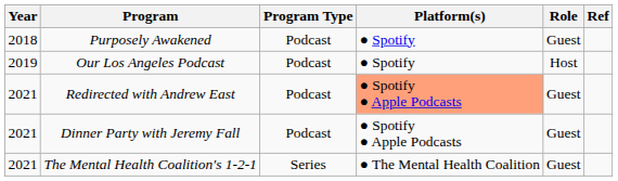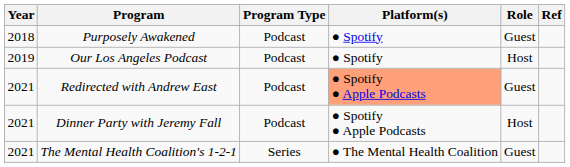 <table class="wikitable"  style="text-align:center">
 <tr>
 <th><strong>Year</strong></th>
 <th><strong>Program</strong></th>
 <th><strong>Program Type</strong></th>
 <th><strong>Platform(s)</strong></th>
 <th><strong>Role</strong></th>
 <th>Ref</th>
 </tr>
 <tr>
 <td>2018</td>
 <td><em>Purposely Awakened</em></td>
 <td>Podcast</td>
 <td style="text-align:left;">● <a href='#'>Spotify</a></td>
 <td>Guest</td>
 <td></td>
 </tr>
 <tr>
 <td>2019</td>
 <td><em>Our Los Angeles Podcast</em></td>
 <td>Podcast</td>
 <td style="text-align:left;">● Spotify</td>
 <td>Host</td>
 <td></td>
 </tr>
 <tr>
 <td>2021</td>
 <td><em>Redirected with Andrew East</em></td>
 <td>Podcast</td>
 <td style="background: lightsalmon; text-align:left;">● Spotify<br>● <a href='#'>Apple Podcasts</a></td>
 <td>Guest</td>
 <td></td>
 </tr>
 <tr>
 <td>2021</td>
 <td><em>Dinner Party with Jeremy Fall</em></td>
 <td>Podcast</td>
 <td style="text-align:left;">● Spotify<br>● Apple Podcasts</td>
-<td>Guest</td>
+<td>Host</td>
 <td></td>
 </tr>
 <tr>
 <td>2021</td>
 <td><em>The Mental Health Coalition's 1-2-1</em></td>
 <td>Series</td>
 <td style="text-align:left;">● The Mental Health Coalition</td>
 <td>Guest</td>
 <td></td>
 </tr>
 </table>
